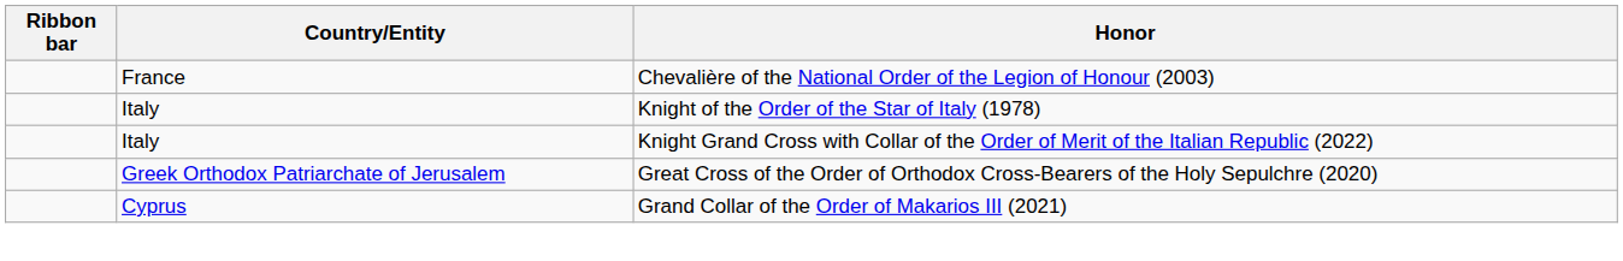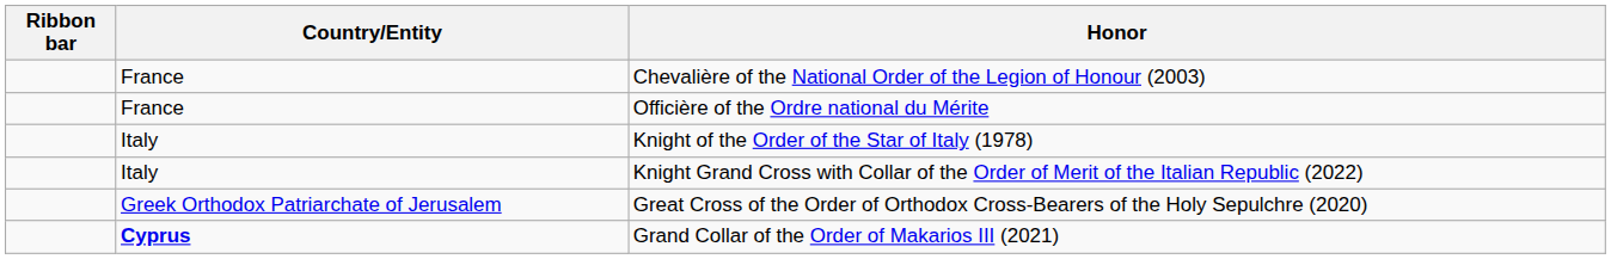 <table class="wikitable" style="width:100%;">
 <tr>
 <th style="width:80px;">Ribbon bar</th>
 <th>Country/Entity</th>
 <th>Honor</th>
 </tr>
 <tr>
 <td></td>
 <td>France</td>
 <td>Chevalière of the <a href='#'>National Order of the Legion of Honour</a> (2003)</td>
+</tr>
+<tr>
+<td></td>
+<td>France</td>
+<td>Officière of the <a href='#'>Ordre national du Mérite</a></td>
 </tr>
 <tr>
 <td></td>
 <td>Italy</td>
 <td>Knight of the <a href='#'>Order of the Star of Italy</a> (1978)</td>
 </tr>
 <tr>
 <td></td>
 <td>Italy</td>
 <td>Knight Grand Cross with Collar of the <a href='#'>Order of Merit of the Italian Republic</a> (2022)</td>
 </tr>
 <tr>
 <td></td>
 <td><a href='#'>Greek Orthodox Patriarchate of Jerusalem</a></td>
 <td>Great Cross of the Order of Orthodox Cross-Bearers of the Holy Sepulchre (2020)</td>
 </tr>
 <tr>
 <td></td>
-<td><a href='#'>Cyprus</a></td>
+<td><strong><a href='#'>Cyprus</a></strong></td>
 <td>Grand Collar of the <a href='#'>Order of Makarios III</a> (2021)</td>
 </tr>
 </table>
